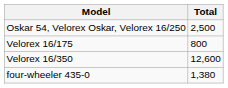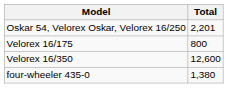 <table class="wikitable">
 <tr>
 <th>Model</th>
 <th>Total</th>
 </tr>
 <tr>
 <td>Oskar 54, Velorex Oskar, Velorex 16/250</td>
-<td>2,500</td>
+<td>2,201</td>
 </tr>
 <tr>
 <td>Velorex 16/175</td>
 <td>800</td>
 </tr>
 <tr>
 <td>Velorex 16/350</td>
 <td>12,600</td>
 </tr>
 <tr>
 <td>four-wheeler 435-0</td>
 <td>1,380</td>
 </tr>
 </table>
